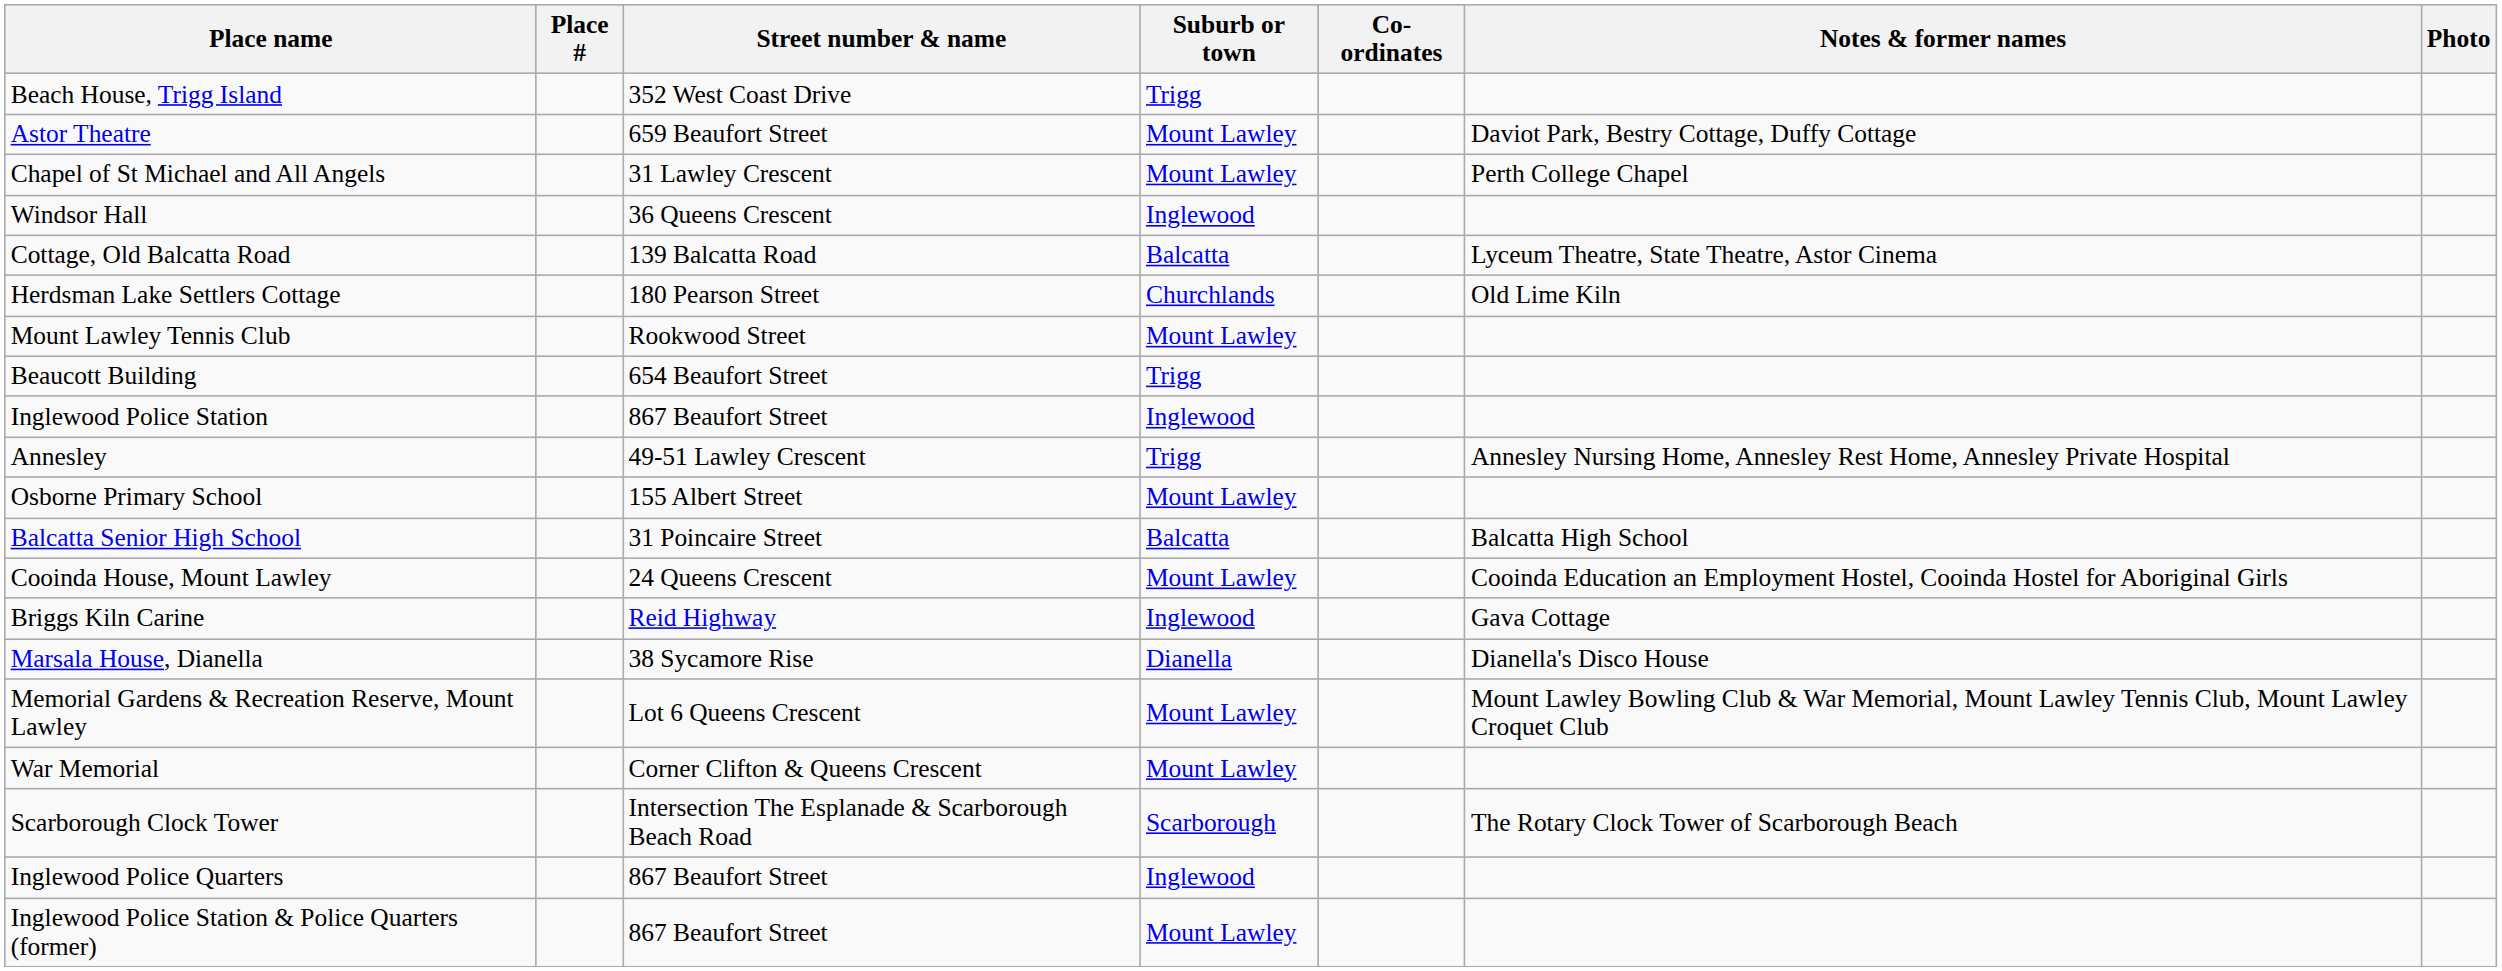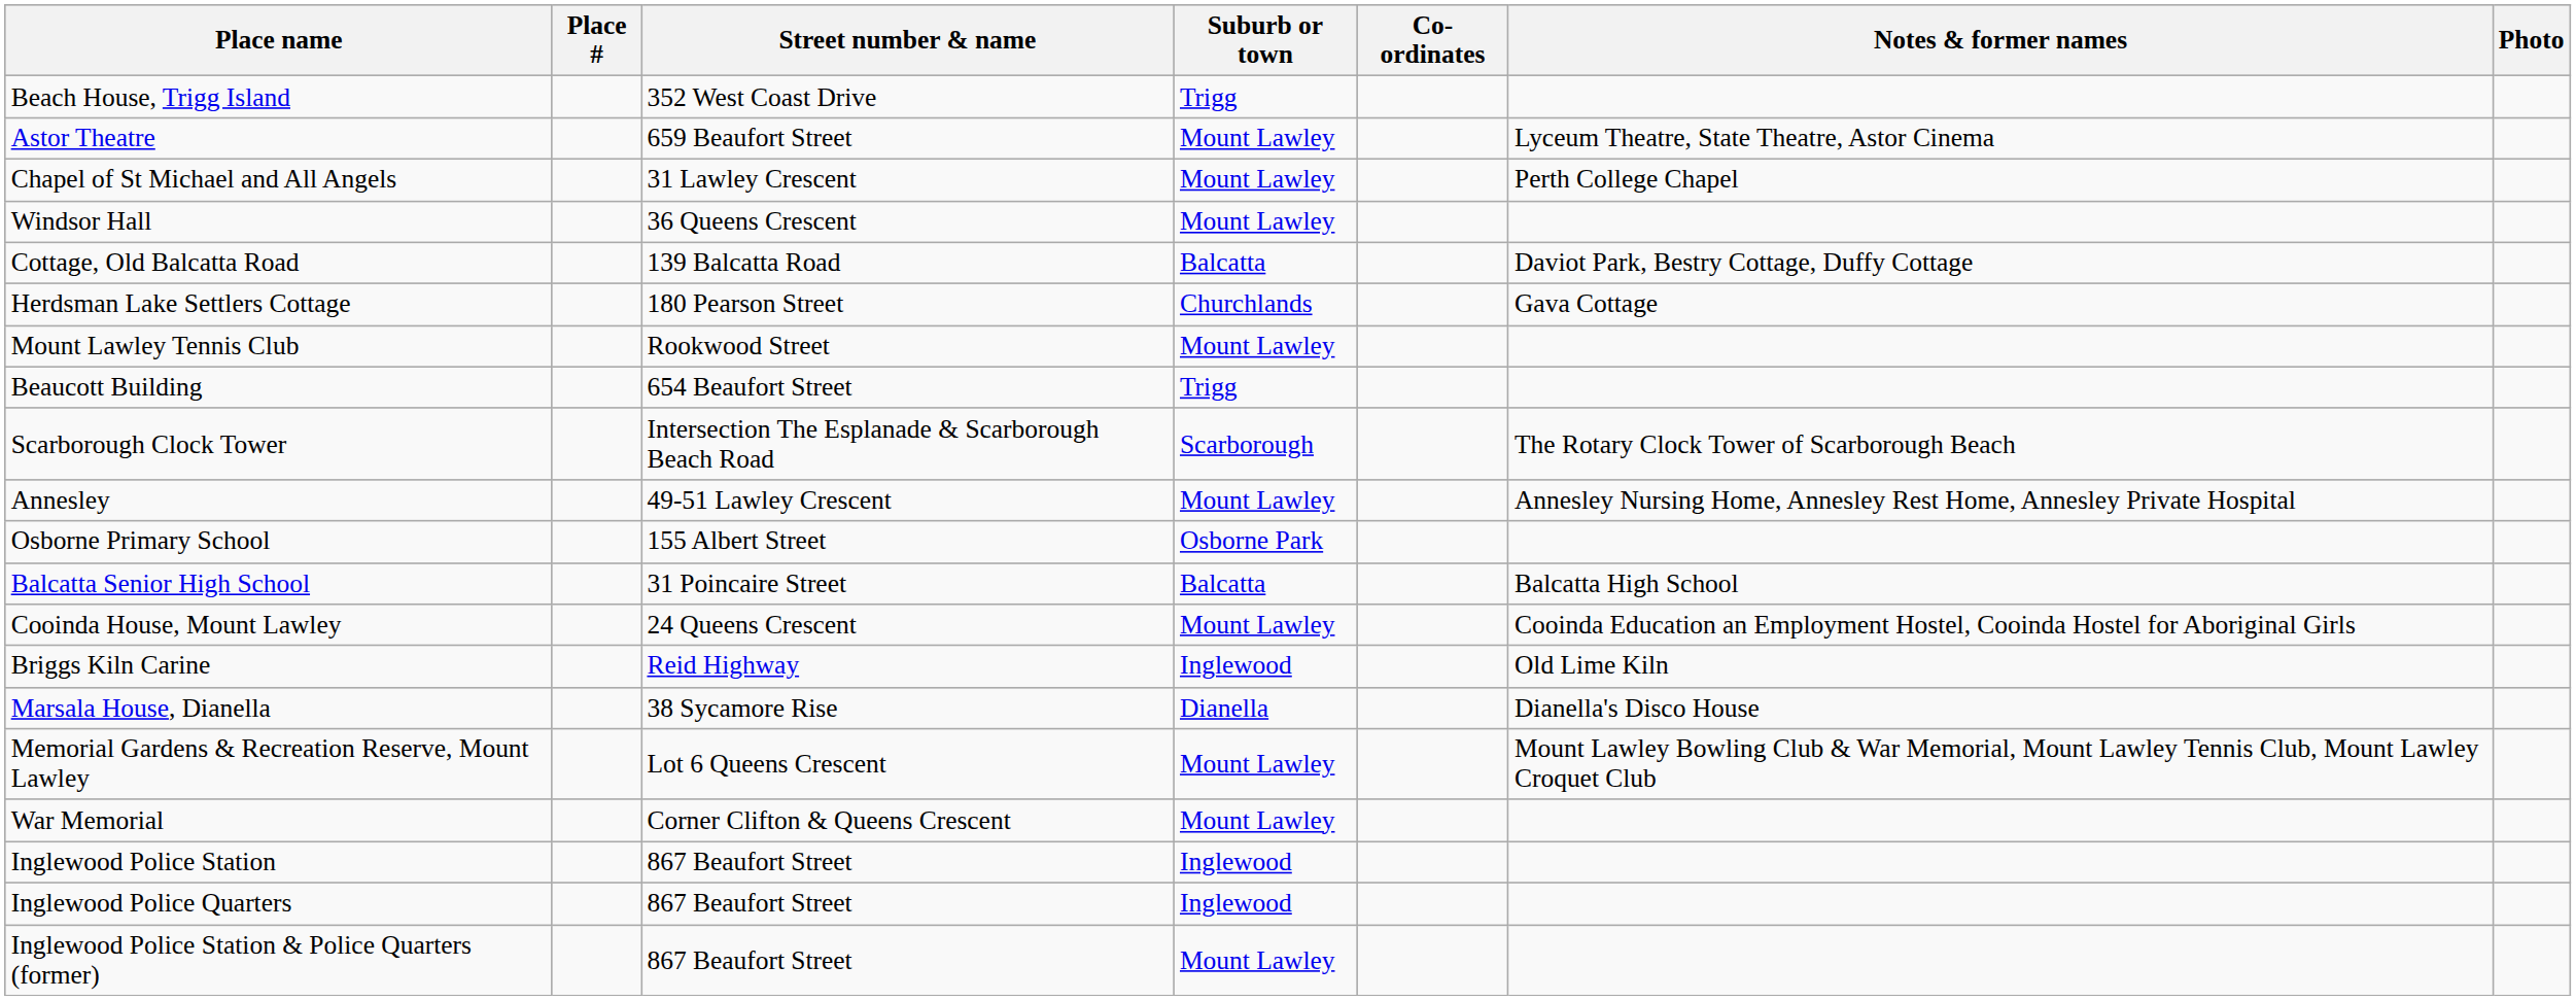 <table class="wikitable sortable">
 <tr>
 <th>Place name</th>
 <th>Place #</th>
 <th>Street number & name</th>
 <th>Suburb or town</th>
 <th>Co-ordinates</th>
 <th class="unsortable">Notes & former names</th>
 <th class="unsortable">Photo</th>
 </tr>
 <tr>
 <td>Beach House, <a href='#'>Trigg Island</a></td>
 <td></td>
 <td>352 West Coast Drive</td>
 <td><a href='#'>Trigg</a></td>
 <td></td>
 <td></td>
 <td></td>
 </tr>
 <tr>
 <td><a href='#'>Astor Theatre</a></td>
 <td></td>
 <td>659 Beaufort Street</td>
 <td><a href='#'>Mount Lawley</a></td>
 <td></td>
-<td>Daviot Park, Bestry Cottage, Duffy Cottage</td>
+<td>Lyceum Theatre, State Theatre, Astor Cinema</td>
 <td></td>
 </tr>
 <tr>
 <td>Chapel of St Michael and All Angels</td>
 <td></td>
 <td>31 Lawley Crescent</td>
 <td><a href='#'>Mount Lawley</a></td>
 <td></td>
 <td>Perth College Chapel</td>
 <td></td>
 </tr>
 <tr>
 <td>Windsor Hall</td>
 <td></td>
 <td>36 Queens Crescent</td>
-<td><a href='#'>Inglewood</a></td>
+<td><a href='#'>Mount Lawley</a></td>
 <td></td>
 <td></td>
 <td></td>
 </tr>
 <tr>
 <td>Cottage, Old Balcatta Road</td>
 <td></td>
 <td>139 Balcatta Road</td>
 <td><a href='#'>Balcatta</a></td>
 <td></td>
-<td>Lyceum Theatre, State Theatre, Astor Cinema</td>
+<td>Daviot Park, Bestry Cottage, Duffy Cottage</td>
 <td></td>
 </tr>
 <tr>
 <td>Herdsman Lake Settlers Cottage</td>
 <td></td>
 <td>180 Pearson Street</td>
 <td><a href='#'>Churchlands</a></td>
 <td></td>
-<td>Old Lime Kiln</td>
+<td>Gava Cottage</td>
 <td></td>
 </tr>
 <tr>
 <td>Mount Lawley Tennis Club</td>
 <td></td>
 <td>Rookwood Street</td>
 <td><a href='#'>Mount Lawley</a></td>
 <td></td>
 <td></td>
 <td></td>
 </tr>
 <tr>
 <td>Beaucott Building</td>
 <td></td>
 <td>654 Beaufort Street</td>
 <td><a href='#'>Trigg</a></td>
 <td></td>
 <td></td>
 <td></td>
 </tr>
 <tr>
-<td>Inglewood Police Station</td>
+<td>Scarborough Clock Tower</td>
 <td></td>
-<td>867 Beaufort Street</td>
-<td><a href='#'>Inglewood</a></td>
+<td>Intersection The Esplanade & Scarborough Beach Road</td>
+<td><a href='#'>Scarborough</a></td>
 <td></td>
-<td></td>
+<td>The Rotary Clock Tower of Scarborough Beach</td>
 <td></td>
 </tr>
 <tr>
 <td>Annesley</td>
 <td></td>
 <td>49-51 Lawley Crescent</td>
-<td><a href='#'>Trigg</a></td>
+<td><a href='#'>Mount Lawley</a></td>
 <td></td>
 <td>Annesley Nursing Home, Annesley Rest Home, Annesley Private Hospital</td>
 <td></td>
 </tr>
 <tr>
 <td>Osborne Primary School</td>
 <td></td>
 <td>155 Albert Street</td>
-<td><a href='#'>Mount Lawley</a></td>
+<td><a href='#'>Osborne Park</a></td>
 <td></td>
 <td></td>
 <td></td>
 </tr>
 <tr>
 <td><a href='#'>Balcatta Senior High School</a></td>
 <td></td>
 <td>31 Poincaire Street</td>
 <td><a href='#'>Balcatta</a></td>
 <td></td>
 <td>Balcatta High School</td>
 <td></td>
 </tr>
 <tr>
 <td>Cooinda House, Mount Lawley</td>
 <td></td>
 <td>24 Queens Crescent</td>
 <td><a href='#'>Mount Lawley</a></td>
 <td></td>
 <td>Cooinda Education an Employment Hostel, Cooinda Hostel for Aboriginal Girls</td>
 <td></td>
 </tr>
 <tr>
 <td>Briggs Kiln Carine</td>
 <td></td>
 <td><a href='#'>Reid Highway</a></td>
 <td><a href='#'>Inglewood</a></td>
 <td></td>
-<td>Gava Cottage</td>
+<td>Old Lime Kiln</td>
 <td></td>
 </tr>
 <tr>
 <td><a href='#'>Marsala House</a>, Dianella</td>
 <td></td>
 <td>38 Sycamore Rise</td>
 <td><a href='#'>Dianella</a></td>
 <td></td>
 <td>Dianella's Disco House</td>
 <td></td>
 </tr>
 <tr>
 <td>Memorial Gardens & Recreation Reserve, Mount Lawley</td>
 <td></td>
 <td>Lot 6 Queens Crescent</td>
 <td><a href='#'>Mount Lawley</a></td>
 <td></td>
 <td>Mount Lawley Bowling Club & War Memorial, Mount Lawley Tennis Club, Mount Lawley Croquet Club</td>
 <td></td>
 </tr>
 <tr>
 <td>War Memorial</td>
 <td></td>
 <td>Corner Clifton & Queens Crescent</td>
 <td><a href='#'>Mount Lawley</a></td>
 <td></td>
 <td></td>
 <td></td>
 </tr>
 <tr>
-<td>Scarborough Clock Tower</td>
+<td>Inglewood Police Station</td>
 <td></td>
-<td>Intersection The Esplanade & Scarborough Beach Road</td>
-<td><a href='#'>Scarborough</a></td>
+<td>867 Beaufort Street</td>
+<td><a href='#'>Inglewood</a></td>
 <td></td>
-<td>The Rotary Clock Tower of Scarborough Beach</td>
+<td></td>
 <td></td>
 </tr>
 <tr>
 <td>Inglewood Police Quarters</td>
 <td></td>
 <td>867 Beaufort Street</td>
 <td><a href='#'>Inglewood</a></td>
 <td></td>
 <td></td>
 <td></td>
 </tr>
 <tr>
 <td>Inglewood Police Station & Police Quarters (former)</td>
 <td></td>
 <td>867 Beaufort Street</td>
 <td><a href='#'>Mount Lawley</a></td>
 <td></td>
 <td></td>
 <td></td>
 </tr>
 </table>
